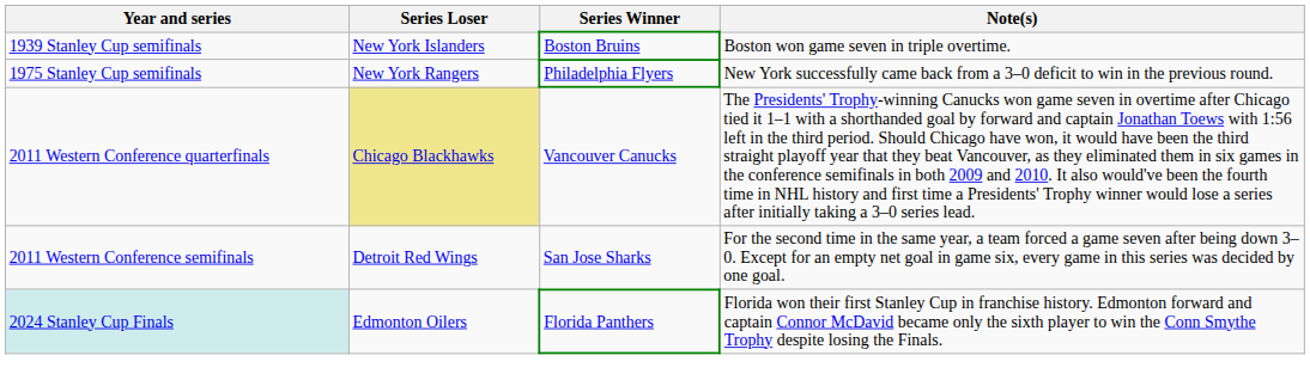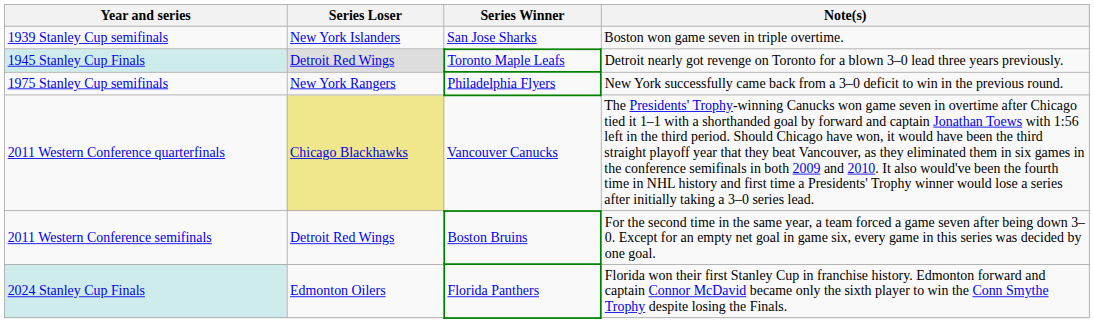 <table class="wikitable">
 <tr>
 <th>Year and series</th>
 <th>Series Loser</th>
 <th>Series Winner</th>
 <th width="45%">Note(s)</th>
 </tr>
 <tr>
 <td><a href='#'>1939 Stanley Cup semifinals</a></td>
 <td><a href='#'>New York Islanders</a></td>
-<td style="border-bottom:2px solid green; border-top:2px solid green; border-left:2px solid green; border-right:2px solid green"><a href='#'>Boston Bruins</a></td>
+<td><a href='#'>San Jose Sharks</a></td>
 <td>Boston won game seven in triple overtime.</td>
+</tr>
+<tr>
+<td bgcolor="#cfecec"><a href='#'>1945 Stanley Cup Finals</a></td>
+<td bgcolor="#dddddd"><a href='#'>Detroit Red Wings</a></td>
+<td style="border-bottom:2px solid green; border-top:2px solid green; border-left:2px solid green; border-right:2px solid green"><a href='#'>Toronto Maple Leafs</a></td>
+<td>Detroit nearly got revenge on Toronto for a blown 3–0 lead three years previously.</td>
 </tr>
 <tr>
 <td><a href='#'>1975 Stanley Cup semifinals</a></td>
 <td><a href='#'>New York Rangers</a></td>
 <td style="border-bottom:2px solid green; border-top:2px solid green; border-left:2px solid green; border-right:2px solid green"><a href='#'>Philadelphia Flyers</a></td>
 <td>New York successfully came back from a 3–0 deficit to win in the previous round.</td>
 </tr>
 <tr>
 <td><a href='#'>2011 Western Conference quarterfinals</a></td>
 <td style="background: khaki;"><a href='#'>Chicago Blackhawks</a></td>
 <td><a href='#'>Vancouver Canucks</a></td>
 <td>The <a href='#'>Presidents' Trophy</a>-winning Canucks won game seven in overtime after Chicago tied it 1–1 with a shorthanded goal by forward and captain <a href='#'>Jonathan Toews</a> with 1:56 left in the third period. Should Chicago have won, it would have been the third straight playoff year that they beat Vancouver, as they eliminated them in six games in the conference semifinals in both <a href='#'>2009</a> and <a href='#'>2010</a>. It also would've been the fourth time in NHL history and first time a Presidents' Trophy winner would lose a series after initially taking a 3–0 series lead.</td>
 </tr>
 <tr>
 <td><a href='#'>2011 Western Conference semifinals</a></td>
 <td><a href='#'>Detroit Red Wings</a></td>
-<td><a href='#'>San Jose Sharks</a></td>
+<td style="border-bottom:2px solid green; border-top:2px solid green; border-left:2px solid green; border-right:2px solid green"><a href='#'>Boston Bruins</a></td>
 <td>For the second time in the same year, a team forced a game seven after being down 3–0. Except for an empty net goal in game six, every game in this series was decided by one goal.</td>
 </tr>
 <tr>
 <td bgcolor="#cfecec"><a href='#'>2024 Stanley Cup Finals</a></td>
 <td><a href='#'>Edmonton Oilers</a></td>
 <td style="border-bottom:2px solid green; border-top:2px solid green; border-left:2px solid green; border-right:2px solid green"><a href='#'>Florida Panthers</a></td>
 <td>Florida won their first Stanley Cup in franchise history. Edmonton forward and captain <a href='#'>Connor McDavid</a> became only the sixth player to win the <a href='#'>Conn Smythe Trophy</a> despite losing the Finals.</td>
 </tr>
 </table>
